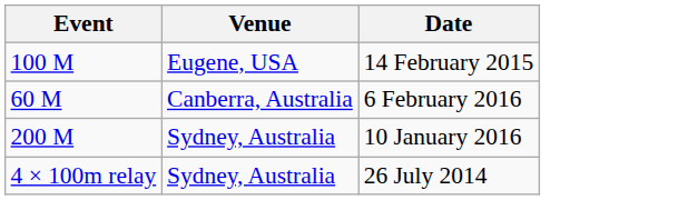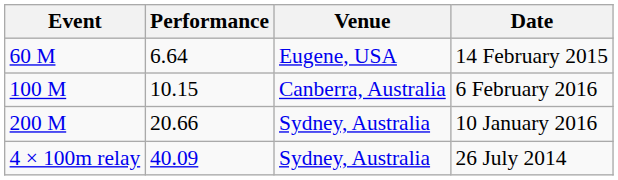 <table class="wikitable">
 <tr>
 <th>Event</th>
+<th>Performance</th>
 <th>Venue</th>
 <th>Date</th>
 </tr>
 <tr>
-<td><a href='#'>100 M</a></td>
+<td><a href='#'>60 M</a></td>
+<td>6.64</td>
 <td><a href='#'>Eugene, USA</a></td>
 <td>14 February 2015</td>
 </tr>
 <tr>
-<td><a href='#'>60 M</a></td>
+<td><a href='#'>100 M</a></td>
+<td>10.15</td>
 <td><a href='#'>Canberra, Australia</a></td>
 <td>6 February 2016</td>
 </tr>
 <tr>
 <td><a href='#'>200 M</a></td>
+<td>20.66</td>
 <td><a href='#'>Sydney, Australia</a></td>
 <td>10 January 2016</td>
 </tr>
 <tr>
 <td><a href='#'>4 × 100m relay</a></td>
+<td><a href='#'>40.09</a></td>
 <td><a href='#'>Sydney, Australia</a></td>
 <td>26 July 2014</td>
 </tr>
 </table>
